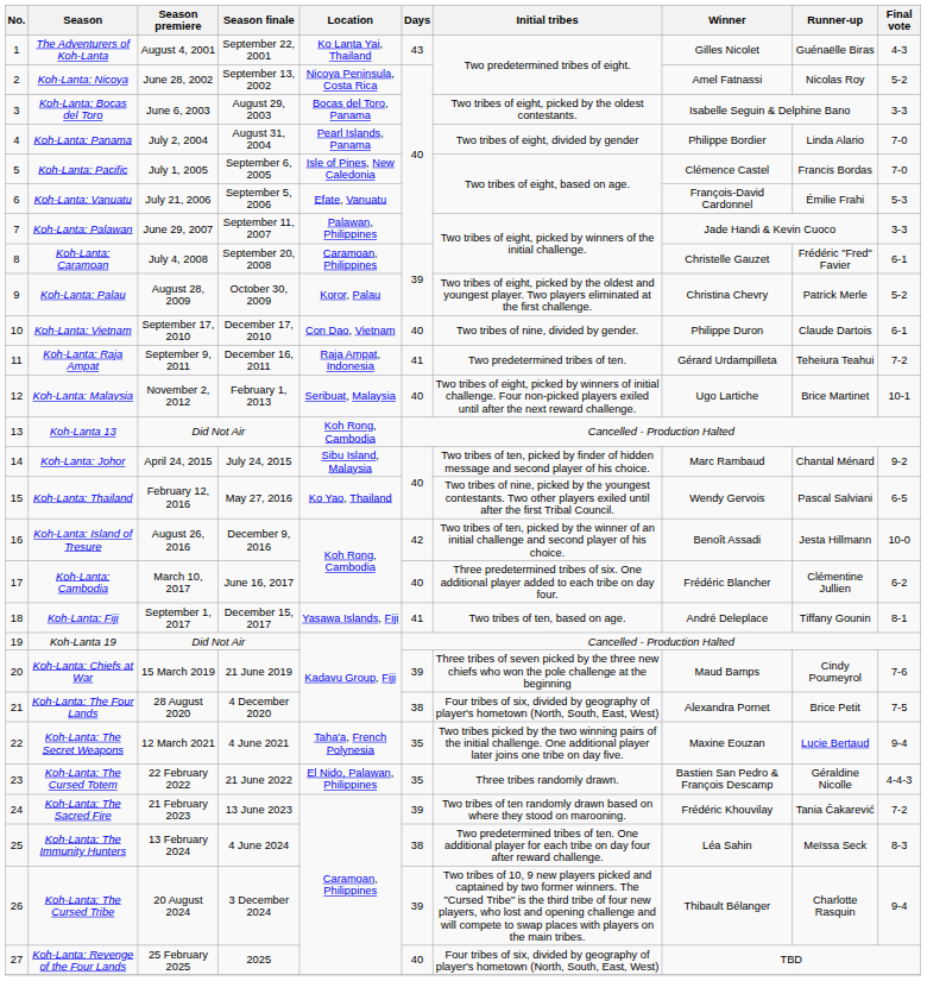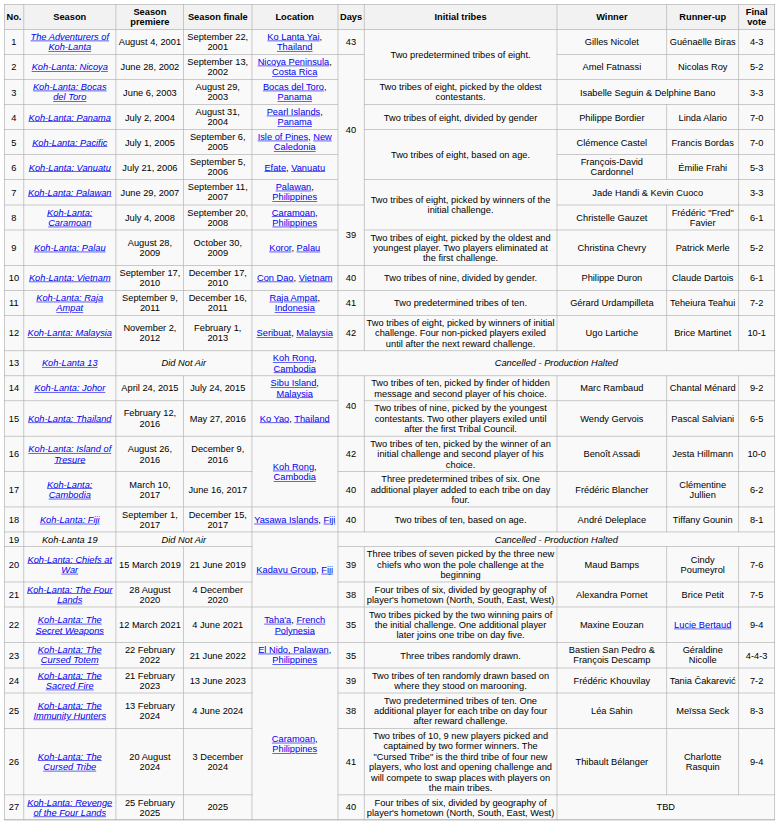 <table class="wikitable" style="width:100%; font-size:95%; text-align:center">
 <tr>
 <th>No.</th>
 <th style="width:12%;">Season</th>
 <th>Season premiere</th>
 <th>Season finale</th>
 <th>Location</th>
 <th>Days</th>
 <th style="width:25%;">Initial tribes</th>
 <th>Winner</th>
 <th>Runner-up</th>
 <th>Final vote</th>
 </tr>
 <tr>
 <td>1</td>
 <td><a href='#'><em>The Adventurers of Koh-Lanta</em></a></td>
 <td>August 4, 2001</td>
 <td>September 22, 2001</td>
 <td><a href='#'>Ko Lanta Yai</a>, <a href='#'>Thailand</a></td>
 <td>43</td>
 <td rowspan=2>Two predetermined tribes of eight.</td>
 <td>Gilles Nicolet</td>
 <td>Guénaëlle Biras</td>
 <td>4-3</td>
 </tr>
 <tr>
 <td>2</td>
 <td><em><a href='#'>Koh-Lanta: Nicoya</a></em></td>
 <td>June 28, 2002</td>
 <td>September 13, 2002</td>
 <td><a href='#'>Nicoya Peninsula</a>, <a href='#'>Costa Rica</a></td>
 <td rowspan=6>40</td>
 <td>Amel Fatnassi</td>
 <td>Nicolas Roy</td>
 <td>5-2</td>
 </tr>
 <tr>
 <td>3</td>
 <td><em><a href='#'>Koh-Lanta: Bocas del Toro</a></em></td>
 <td>June 6, 2003</td>
 <td>August 29, 2003</td>
 <td><a href='#'>Bocas del Toro</a>, <a href='#'>Panama</a></td>
 <td>Two tribes of eight, picked by the oldest contestants.</td>
 <td colspan=2>Isabelle Seguin & Delphine Bano</td>
 <td>3-3</td>
 </tr>
 <tr>
 <td>4</td>
 <td><em><a href='#'>Koh-Lanta: Panama</a></em></td>
 <td>July 2, 2004</td>
 <td>August 31, 2004</td>
 <td><a href='#'>Pearl Islands</a>, <a href='#'>Panama</a></td>
 <td>Two tribes of eight, divided by gender</td>
 <td>Philippe Bordier</td>
 <td>Linda Alario</td>
 <td>7-0</td>
 </tr>
 <tr>
 <td>5</td>
 <td><a href='#'><em>Koh-Lanta: Pacific</em></a></td>
 <td>July 1, 2005</td>
 <td>September 6, 2005</td>
 <td><a href='#'>Isle of Pines</a>, <a href='#'>New Caledonia</a></td>
 <td rowspan=2>Two tribes of eight, based on age.</td>
 <td>Clémence Castel</td>
 <td>Francis Bordas</td>
 <td>7-0</td>
 </tr>
 <tr>
 <td>6</td>
 <td><em><a href='#'>Koh-Lanta: Vanuatu</a></em></td>
 <td>July 21, 2006</td>
 <td>September 5, 2006</td>
 <td><a href='#'>Efate</a>, <a href='#'>Vanuatu</a></td>
 <td>François-David Cardonnel</td>
 <td>Émilie Frahi</td>
 <td>5-3</td>
 </tr>
 <tr>
 <td>7</td>
 <td><em><a href='#'>Koh-Lanta: Palawan</a></em></td>
 <td>June 29, 2007</td>
 <td>September 11, 2007</td>
 <td><a href='#'>Palawan</a>, <a href='#'>Philippines</a></td>
 <td rowspan=2>Two tribes of eight, picked by winners of the initial challenge.</td>
 <td colspan=2>Jade Handi & Kevin Cuoco</td>
 <td>3-3</td>
 </tr>
 <tr>
 <td>8</td>
 <td><em><a href='#'>Koh-Lanta: Caramoan</a></em></td>
 <td>July 4, 2008</td>
 <td>September 20, 2008</td>
 <td><a href='#'>Caramoan</a>, <a href='#'>Philippines</a></td>
 <td rowspan=2>39</td>
 <td>Christelle Gauzet</td>
 <td>Frédéric "Fred" Favier</td>
 <td>6-1</td>
 </tr>
 <tr>
 <td>9</td>
 <td><em><a href='#'>Koh-Lanta: Palau</a></em></td>
 <td>August 28, 2009</td>
 <td>October 30, 2009</td>
 <td><a href='#'>Koror</a>, <a href='#'>Palau</a></td>
 <td>Two tribes of eight, picked by the oldest and youngest player. Two players eliminated at the first challenge.</td>
 <td>Christina Chevry</td>
 <td>Patrick Merle</td>
 <td>5-2</td>
 </tr>
 <tr>
 <td>10</td>
 <td><a href='#'><em>Koh-Lanta: Vietnam</em></a></td>
 <td>September 17, 2010</td>
 <td>December 17, 2010</td>
 <td><a href='#'>Con Dao</a>, <a href='#'>Vietnam</a></td>
 <td>40</td>
 <td>Two tribes of nine, divided by gender.</td>
 <td>Philippe Duron</td>
 <td>Claude Dartois</td>
 <td>6-1</td>
 </tr>
 <tr>
 <td>11</td>
 <td><em><a href='#'>Koh-Lanta: Raja Ampat</a></em></td>
 <td>September 9, 2011</td>
 <td>December 16, 2011</td>
 <td><a href='#'>Raja Ampat</a>, <a href='#'>Indonesia</a></td>
 <td>41</td>
 <td>Two predetermined tribes of ten.</td>
 <td>Gérard Urdampilleta</td>
 <td>Teheiura Teahui</td>
 <td>7-2</td>
 </tr>
 <tr>
 <td>12</td>
 <td><a href='#'><em>Koh-Lanta: Malaysia</em></a></td>
 <td>November 2, 2012</td>
 <td>February 1, 2013</td>
 <td><a href='#'>Seribuat</a>, <a href='#'>Malaysia</a></td>
-<td>40</td>
+<td>42</td>
 <td>Two tribes of eight, picked by winners of initial challenge. Four non-picked players exiled until after the next reward challenge.</td>
 <td>Ugo Lartiche</td>
 <td>Brice Martinet</td>
 <td>10-1</td>
 </tr>
 <tr>
 <td>13</td>
 <td><a href='#'><em>Koh-Lanta 13</em></a></td>
 <td colspan=2 align="center"><em>Did Not Air</em></td>
 <td><a href='#'>Koh Rong</a>, <a href='#'>Cambodia</a></td>
 <td colspan="7" align="center"><em>Cancelled - Production Halted</em></td>
 </tr>
 <tr>
 <td>14</td>
 <td><em><a href='#'>Koh-Lanta: Johor</a></em></td>
 <td>April 24, 2015</td>
 <td>July 24, 2015</td>
 <td><a href='#'>Sibu Island</a>, <a href='#'>Malaysia</a></td>
 <td rowspan=2>40</td>
 <td>Two tribes of ten, picked by finder of hidden message and second player of his choice.</td>
 <td>Marc Rambaud</td>
 <td>Chantal Ménard</td>
 <td>9-2</td>
 </tr>
 <tr>
 <td>15</td>
 <td><a href='#'><em>Koh-Lanta: Thailand</em></a></td>
 <td>February 12, 2016</td>
 <td>May 27, 2016</td>
 <td><a href='#'>Ko Yao</a>, <a href='#'>Thailand</a></td>
 <td>Two tribes of nine, picked by the youngest contestants. Two other players exiled until after the first Tribal Council.</td>
 <td>Wendy Gervois</td>
 <td>Pascal Salviani</td>
 <td>6-5</td>
 </tr>
 <tr>
 <td>16</td>
 <td><a href='#'><em>Koh-Lanta: Island of Tresure</em></a></td>
 <td>August 26, 2016</td>
 <td>December 9, 2016</td>
 <td rowspan=2><a href='#'>Koh Rong</a>, <a href='#'>Cambodia</a></td>
 <td>42</td>
 <td>Two tribes of ten, picked by the winner of an initial challenge and second player of his choice.</td>
 <td>Benoît Assadi</td>
 <td>Jesta Hillmann</td>
 <td>10-0</td>
 </tr>
 <tr>
 <td>17</td>
 <td><a href='#'><em>Koh-Lanta: Cambodia</em></a></td>
 <td>March 10, 2017</td>
 <td>June 16, 2017</td>
 <td>40</td>
 <td>Three predetermined tribes of six. One additional player added to each tribe on day four.</td>
 <td>Frédéric Blancher</td>
 <td>Clémentine Jullien</td>
 <td>6-2</td>
 </tr>
 <tr>
 <td>18</td>
 <td><a href='#'><em>Koh-Lanta: Fiji</em></a></td>
 <td>September 1, 2017</td>
 <td>December 15, 2017</td>
 <td><a href='#'>Yasawa Islands</a>, <a href='#'>Fiji</a></td>
-<td>41</td>
+<td>40</td>
 <td>Two tribes of ten, based on age.</td>
 <td>André Deleplace</td>
 <td>Tiffany Gounin</td>
 <td>8-1</td>
 </tr>
 <tr>
 <td>19</td>
 <td Koh-Lanta:#Season 19 cancellation><em>Koh-Lanta 19</em></td>
 <td colspan=2 align="center"><em>Did Not Air</em></td>
 <td rowspan="3"><a href='#'>Kadavu Group</a>, <a href='#'>Fiji</a></td>
 <td colspan="7" align="center"><em>Cancelled - Production Halted</em></td>
 </tr>
 <tr>
 <td>20</td>
 <td><a href='#'><em>Koh-Lanta: Chiefs at War</em></a></td>
 <td>15 March 2019</td>
 <td>21 June 2019</td>
 <td>39</td>
 <td>Three tribes of seven picked by the three new chiefs who won the pole challenge at the beginning</td>
 <td>Maud Bamps</td>
 <td>Cindy Poumeyrol</td>
 <td>7-6</td>
 </tr>
 <tr>
 <td>21</td>
 <td><a href='#'><em>Koh-Lanta: The Four Lands</em></a></td>
 <td>28 August 2020</td>
 <td>4 December 2020</td>
 <td>38</td>
 <td>Four tribes of six, divided by geography of player's hometown (North, South, East, West)</td>
 <td>Alexandra Pornet</td>
 <td>Brice Petit</td>
 <td>7-5</td>
 </tr>
 <tr>
 <td>22</td>
 <td><a href='#'><em>Koh-Lanta: The Secret Weapons</em></a></td>
 <td>12 March 2021</td>
 <td>4 June 2021</td>
 <td><a href='#'>Taha'a</a>, <a href='#'>French Polynesia</a></td>
 <td>35</td>
 <td>Two tribes picked by the two winning pairs of the initial challenge. One additional player later joins one tribe on day five.</td>
 <td>Maxine Eouzan</td>
 <td><a href='#'>Lucie Bertaud</a></td>
 <td>9-4</td>
 </tr>
 <tr>
 <td>23</td>
 <td><em><a href='#'>Koh-Lanta: The Cursed Totem</a></em></td>
 <td>22 February 2022</td>
 <td>21 June 2022</td>
 <td><a href='#'>El Nido, Palawan</a>, <a href='#'>Philippines</a></td>
 <td>35</td>
 <td>Three tribes randomly drawn.</td>
 <td>Bastien San Pedro & François Descamp</td>
 <td>Géraldine Nicolle</td>
 <td>4-4-3</td>
 </tr>
 <tr>
 <td>24</td>
 <td><em><a href='#'>Koh-Lanta: The Sacred Fire</a></em></td>
 <td>21 February 2023</td>
 <td>13 June 2023</td>
 <td rowspan="4"><a href='#'>Caramoan</a>, <a href='#'>Philippines</a></td>
 <td>39</td>
 <td>Two tribes of ten randomly drawn based on where they stood on marooning.</td>
 <td>Frédéric Khouvilay</td>
 <td>Tania Čakarević</td>
 <td>7-2</td>
 </tr>
 <tr>
 <td>25</td>
 <td><em><a href='#'>Koh-Lanta: The Immunity Hunters</a></em></td>
 <td>13 February 2024</td>
 <td>4 June 2024</td>
 <td>38</td>
 <td>Two predetermined tribes of ten. One additional player for each tribe on day four after reward challenge.</td>
 <td>Léa Sahin</td>
 <td>Meïssa Seck</td>
 <td>8-3</td>
 </tr>
 <tr>
 <td>26</td>
 <td><em><a href='#'>Koh-Lanta: The Cursed Tribe</a></em></td>
 <td>20 August 2024</td>
 <td>3 December 2024</td>
-<td>39</td>
+<td>41</td>
 <td>Two tribes of 10, 9 new players picked and captained by two former winners. The "Cursed Tribe" is the third tribe of four new players, who lost and opening challenge and will compete to swap places with players on the main tribes.</td>
 <td>Thibault Bélanger</td>
 <td>Charlotte Rasquin</td>
 <td>9-4</td>
 </tr>
 <tr>
 <td>27</td>
 <td><em><a href='#'>Koh-Lanta: Revenge of the Four Lands</a></em></td>
 <td>25 February 2025</td>
 <td>2025</td>
 <td>40</td>
 <td>Four tribes of six, divided by geography of player's hometown (North, South, East, West)</td>
 <td colspan="3">TBD</td>
 </tr>
 <tr>
 </tr>
 </table>
